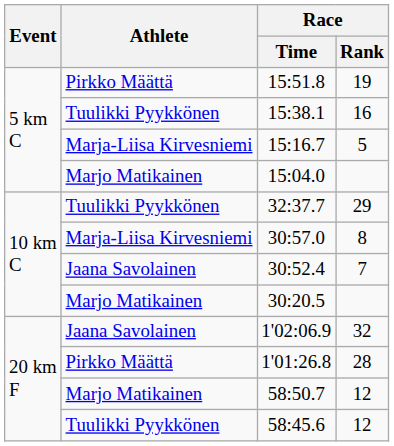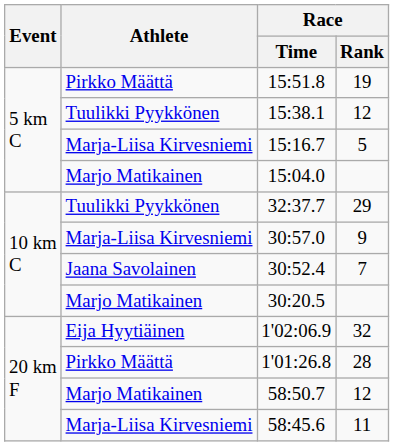 <table class="wikitable" border="1" style="font-size:90%">
 <tr>
 <th rowspan=2>Event</th>
 <th rowspan=2>Athlete</th>
 <th colspan=2>Race</th>
 </tr>
 <tr>
 <th>Time</th>
 <th>Rank</th>
 </tr>
 <tr>
 <td rowspan=4>5 km <br> C</td>
 <td><a href='#'>Pirkko Määttä</a></td>
 <td align=center>15:51.8</td>
 <td align=center>19</td>
 </tr>
 <tr>
 <td><a href='#'>Tuulikki Pyykkönen</a></td>
 <td align=center>15:38.1</td>
-<td align=center>16</td>
+<td align=center>12</td>
 </tr>
 <tr>
 <td><a href='#'>Marja-Liisa Kirvesniemi</a></td>
 <td align=center>15:16.7</td>
 <td align=center>5</td>
 </tr>
 <tr>
 <td><a href='#'>Marjo Matikainen</a></td>
 <td align=center>15:04.0</td>
 <td align=center></td>
 </tr>
 <tr>
 <td rowspan=4>10 km <br> C</td>
 <td><a href='#'>Tuulikki Pyykkönen</a></td>
 <td align=center>32:37.7</td>
 <td align=center>29</td>
 </tr>
 <tr>
 <td><a href='#'>Marja-Liisa Kirvesniemi</a></td>
 <td align=center>30:57.0</td>
-<td align=center>8</td>
+<td align=center>9</td>
 </tr>
 <tr>
 <td><a href='#'>Jaana Savolainen</a></td>
 <td align=center>30:52.4</td>
 <td align=center>7</td>
 </tr>
 <tr>
 <td><a href='#'>Marjo Matikainen</a></td>
 <td align=center>30:20.5</td>
 <td align=center></td>
 </tr>
 <tr>
 <td rowspan=4>20 km <br> F</td>
-<td><a href='#'>Jaana Savolainen</a></td>
+<td><a href='#'>Eija Hyytiäinen</a></td>
 <td align=center>1'02:06.9</td>
 <td align=center>32</td>
 </tr>
 <tr>
 <td><a href='#'>Pirkko Määttä</a></td>
 <td align=center>1'01:26.8</td>
 <td align=center>28</td>
 </tr>
 <tr>
 <td><a href='#'>Marjo Matikainen</a></td>
 <td align=center>58:50.7</td>
 <td align=center>12</td>
 </tr>
 <tr>
-<td><a href='#'>Tuulikki Pyykkönen</a></td>
+<td><a href='#'>Marja-Liisa Kirvesniemi</a></td>
 <td align=center>58:45.6</td>
-<td align=center>12</td>
+<td align=center>11</td>
 </tr>
 </table>
